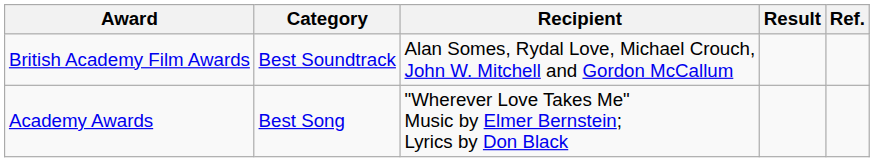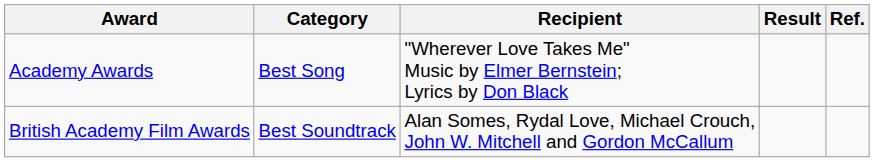 <table class="wikitable">
 <tr>
 <th>Award</th>
 <th>Category</th>
 <th>Recipient</th>
 <th>Result</th>
 <th>Ref.</th>
 </tr>
 <tr>
+<td><a href='#'>Academy Awards</a></td>
+<td><a href='#'>Best Song</a></td>
+<td>"Wherever Love Takes Me" <br> Music by <a href='#'>Elmer Bernstein</a>; <br> Lyrics by <a href='#'>Don Black</a></td>
+<td></td>
+<td align="center"></td>
+</tr>
+<tr>
 <td><a href='#'>British Academy Film Awards</a></td>
 <td><a href='#'>Best Soundtrack</a></td>
 <td>Alan Somes, Rydal Love, Michael Crouch, <br> <a href='#'>John W. Mitchell</a> and <a href='#'>Gordon McCallum</a></td>
 <td></td>
 <td align="center"></td>
 </tr>
-<tr>
-<td><a href='#'>Academy Awards</a></td>
-<td><a href='#'>Best Song</a></td>
-<td>"Wherever Love Takes Me" <br> Music by <a href='#'>Elmer Bernstein</a>; <br> Lyrics by <a href='#'>Don Black</a></td>
-<td></td>
-<td align="center"></td>
-</tr>
 </table>
